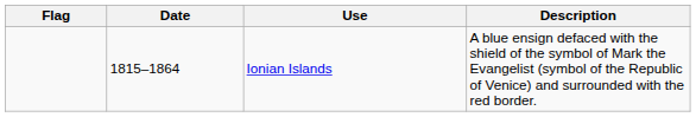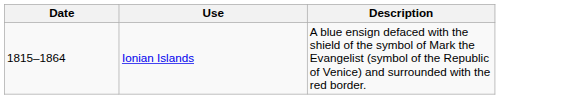 <table class="wikitable">
 <tr style="background:#efefef;">
-<th style="width:110px;">Flag</th>
 <th style="width:150px;">Date</th>
 <th style="width:250px;">Use</th>
 <th style="width:250px;">Description</th>
 </tr>
 <tr>
-<td></td>
 <td>1815–1864</td>
 <td><a href='#'>Ionian Islands</a></td>
 <td>A blue ensign defaced with the shield of the symbol of Mark the Evangelist (symbol of the Republic of Venice) and surrounded with the red border.</td>
 </tr>
 </table>
